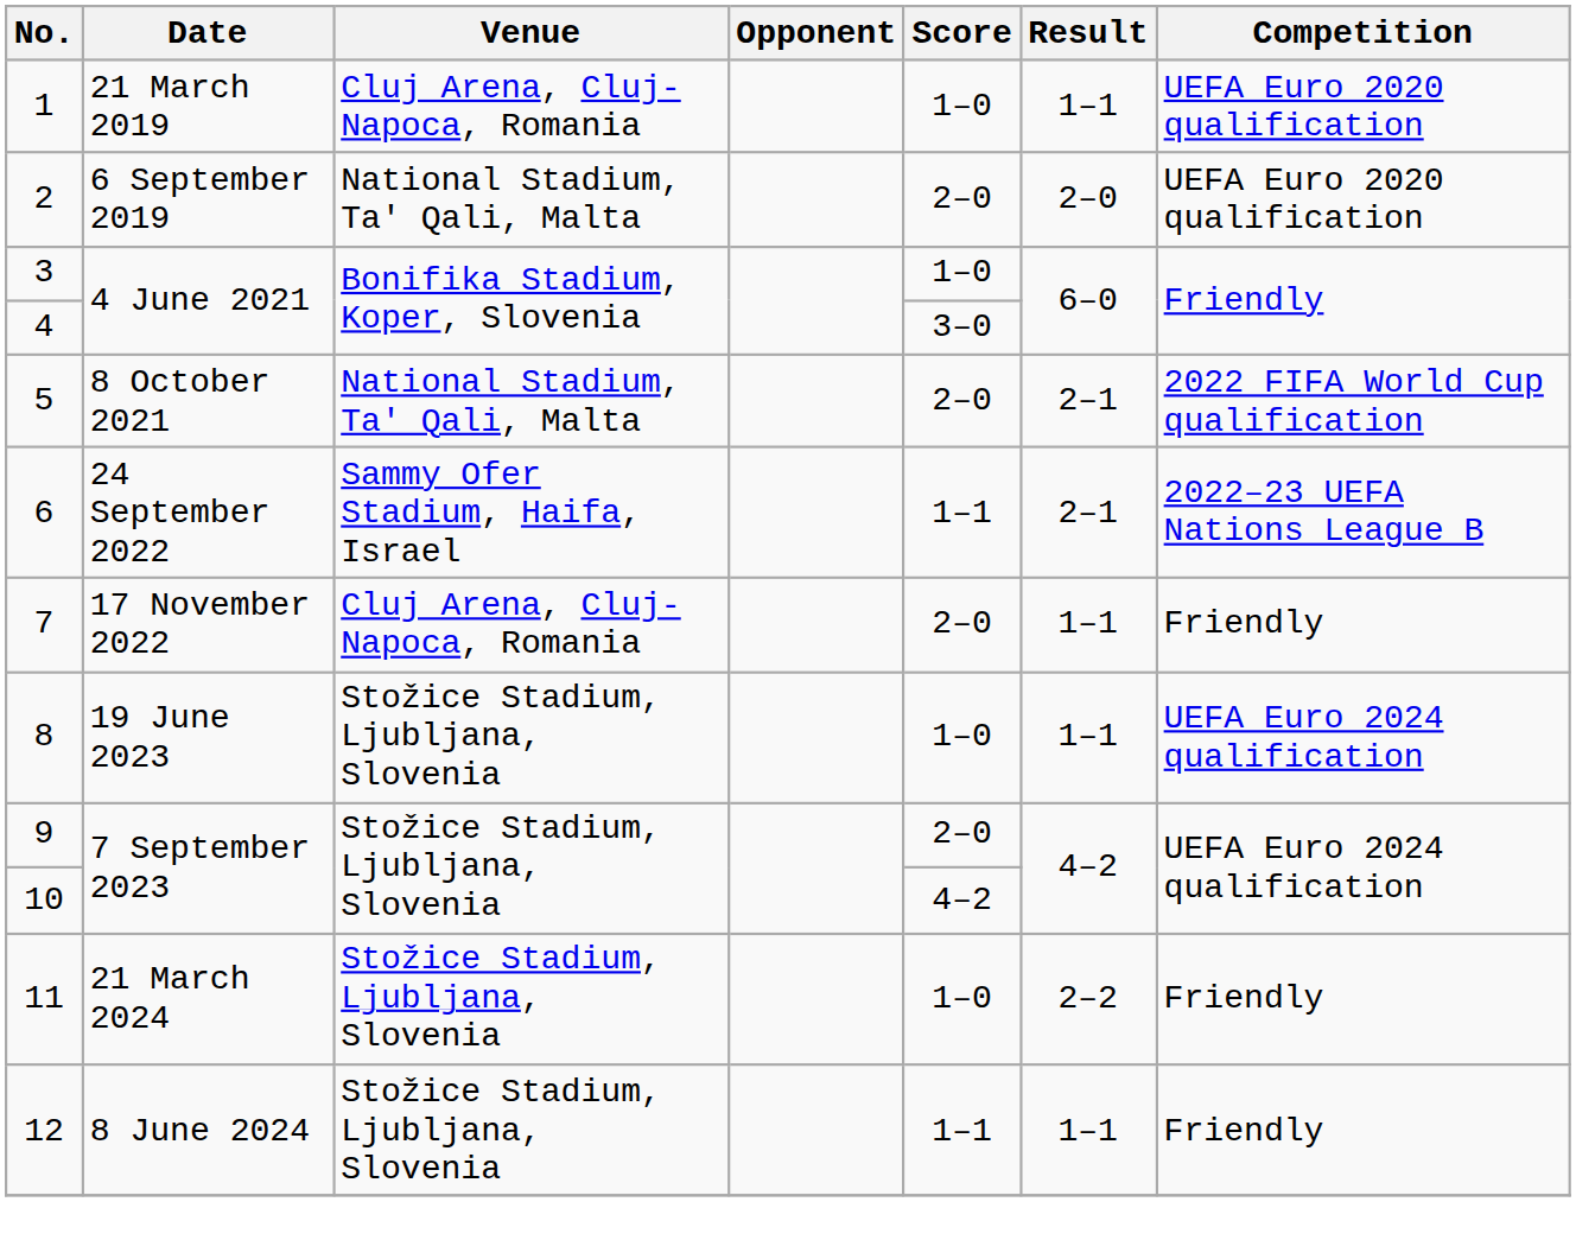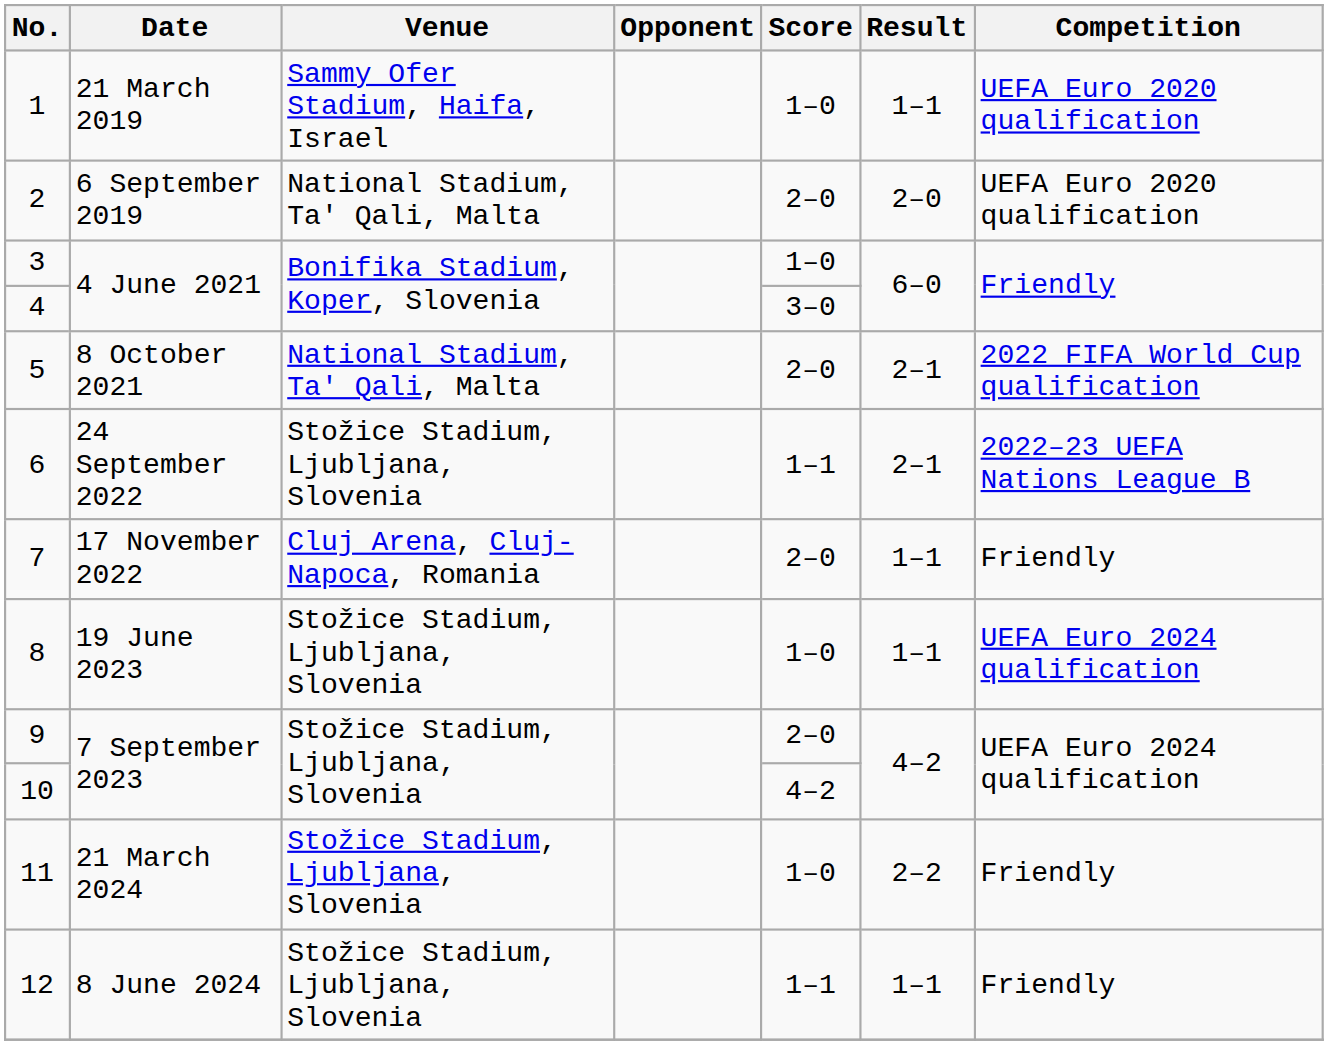 <table class="wikitable sortable">
 <tr>
 <th scope="col">No.</th>
 <th scope="col">Date</th>
 <th scope="col">Venue</th>
 <th scope="col">Opponent</th>
 <th scope="col">Score</th>
 <th scope="col">Result</th>
 <th scope="col">Competition</th>
 </tr>
 <tr>
 <td align="center">1</td>
 <td>21 March 2019</td>
-<td><a href='#'>Cluj Arena</a>, <a href='#'>Cluj-Napoca</a>, Romania</td>
+<td><a href='#'>Sammy Ofer Stadium</a>, <a href='#'>Haifa</a>, Israel</td>
 <td></td>
 <td align="center">1–0</td>
 <td align="center">1–1</td>
 <td><a href='#'>UEFA Euro 2020 qualification</a></td>
 </tr>
 <tr>
 <td align="center">2</td>
 <td>6 September 2019</td>
 <td>National Stadium, Ta' Qali, Malta</td>
 <td></td>
 <td align="center">2–0</td>
 <td align="center">2–0</td>
 <td>UEFA Euro 2020 qualification</td>
 </tr>
 <tr>
 <td align="center">3</td>
 <td rowspan="2">4 June 2021</td>
 <td rowspan="2"><a href='#'>Bonifika Stadium</a>, <a href='#'>Koper</a>, Slovenia</td>
 <td rowspan="2"></td>
 <td align=center>1–0</td>
 <td rowspan="2" align=center>6–0</td>
 <td rowspan="2"><a href='#'>Friendly</a></td>
 </tr>
 <tr>
 <td align="center">4</td>
 <td align=center>3–0</td>
 </tr>
 <tr>
 <td align="center">5</td>
 <td>8 October 2021</td>
 <td><a href='#'>National Stadium</a>, <a href='#'>Ta' Qali</a>, Malta</td>
 <td></td>
 <td align=center>2–0</td>
 <td align=center>2–1</td>
 <td><a href='#'>2022 FIFA World Cup qualification</a></td>
 </tr>
 <tr>
 <td align="center">6</td>
 <td>24 September 2022</td>
-<td><a href='#'>Sammy Ofer Stadium</a>, <a href='#'>Haifa</a>, Israel</td>
+<td>Stožice Stadium, Ljubljana, Slovenia</td>
 <td></td>
 <td align=center>1–1</td>
 <td align=center>2–1</td>
 <td><a href='#'>2022–23 UEFA Nations League B</a></td>
 </tr>
 <tr>
 <td align="center">7</td>
 <td>17 November 2022</td>
 <td><a href='#'>Cluj Arena</a>, <a href='#'>Cluj-Napoca</a>, Romania</td>
 <td></td>
 <td align=center>2–0</td>
 <td align=center>1–1</td>
 <td>Friendly</td>
 </tr>
 <tr>
 <td align="center">8</td>
 <td>19 June 2023</td>
 <td>Stožice Stadium, Ljubljana, Slovenia</td>
 <td></td>
 <td align=center>1–0</td>
 <td align=center>1–1</td>
 <td><a href='#'>UEFA Euro 2024 qualification</a></td>
 </tr>
 <tr>
 <td align="center">9</td>
 <td rowspan="2">7 September 2023</td>
 <td rowspan="2">Stožice Stadium, Ljubljana, Slovenia</td>
 <td rowspan="2"></td>
 <td align=center>2–0</td>
 <td rowspan="2" align=center>4–2</td>
 <td rowspan="2">UEFA Euro 2024 qualification</td>
 </tr>
 <tr>
 <td align="center">10</td>
 <td align=center>4–2</td>
 </tr>
 <tr>
 <td align="center">11</td>
 <td>21 March 2024</td>
 <td><a href='#'>Stožice Stadium</a>, <a href='#'>Ljubljana</a>, Slovenia</td>
 <td></td>
 <td align=center>1–0</td>
 <td align=center>2–2</td>
 <td>Friendly</td>
 </tr>
 <tr>
 <td align="center">12</td>
 <td>8 June 2024</td>
 <td>Stožice Stadium, Ljubljana, Slovenia</td>
 <td></td>
 <td align=center>1–1</td>
 <td align=center>1–1</td>
 <td>Friendly</td>
 </tr>
 <tr>
 </tr>
 </table>
